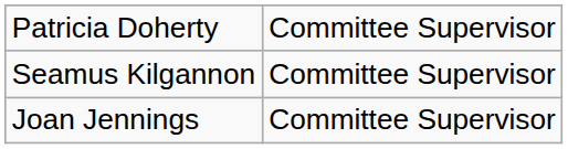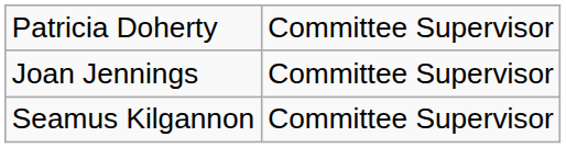 <table class="wikitable">
 <tr>
 <td>Patricia Doherty</td>
 <td>Committee Supervisor</td>
 </tr>
 <tr>
+<td>Joan Jennings</td>
+<td>Committee Supervisor</td>
+</tr>
+<tr>
 <td>Seamus Kilgannon</td>
 <td>Committee Supervisor</td>
 </tr>
-<tr>
-<td>Joan Jennings</td>
-<td>Committee Supervisor</td>
-</tr>
 </table>
